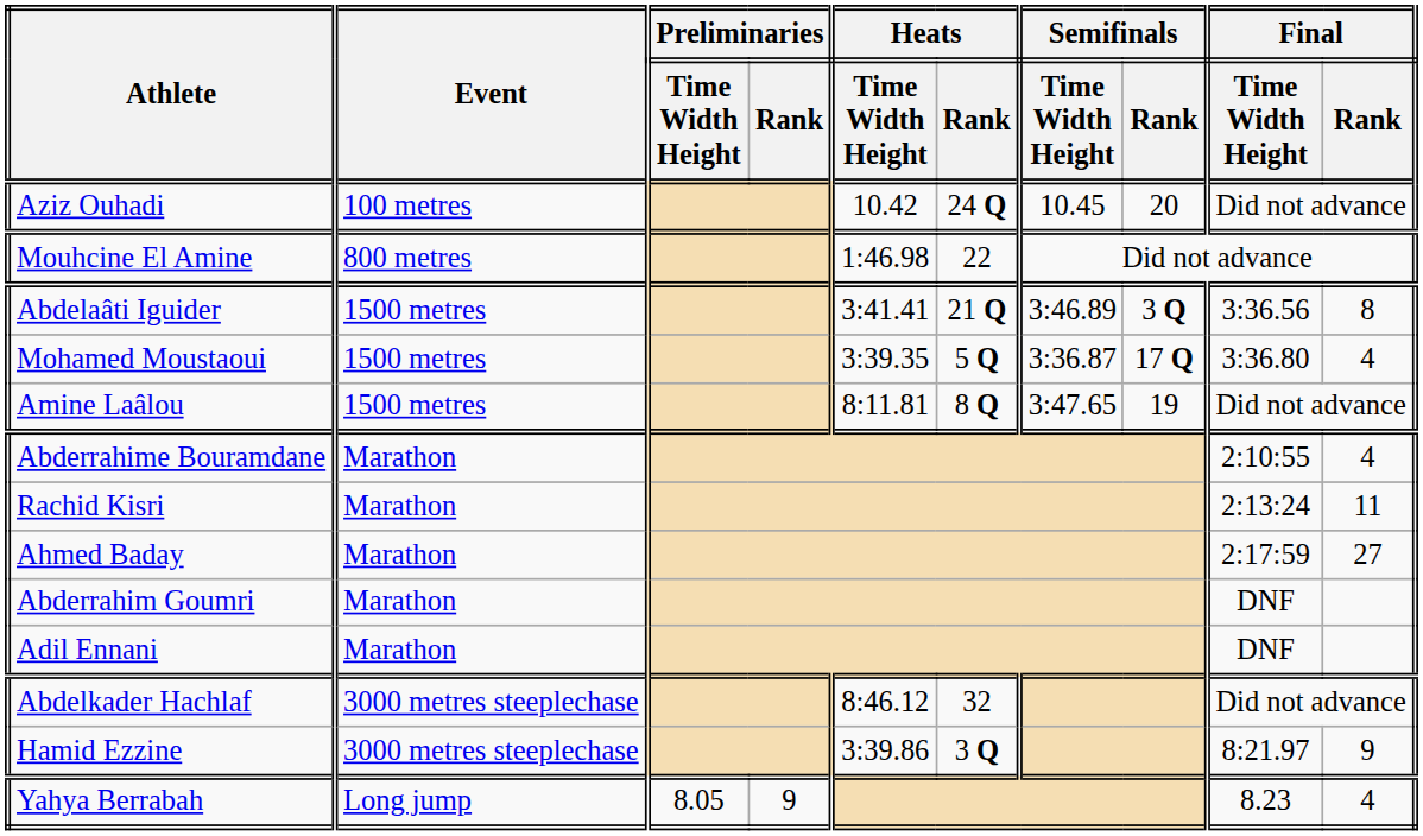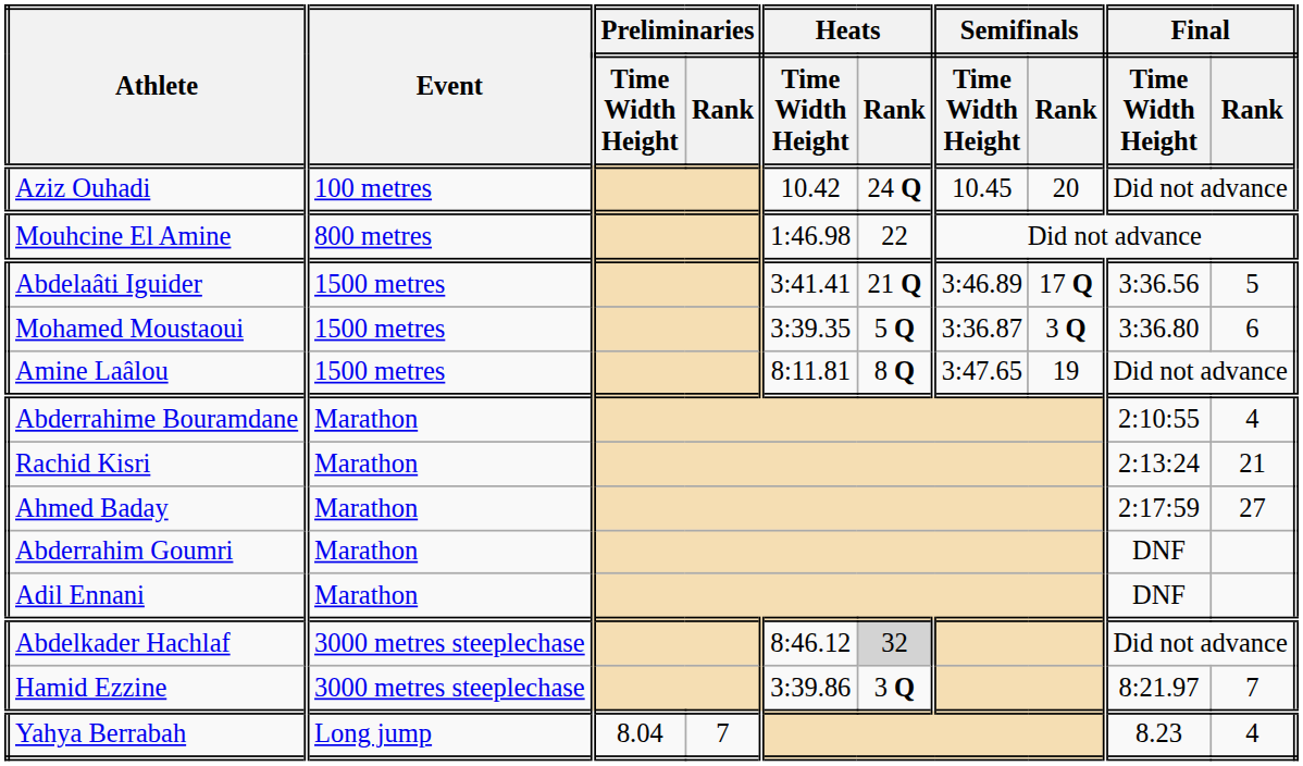 <table class=wikitable style="font-size:90%; border: double;">
 <tr>
 <th rowspan="2" style="border-right:double">Athlete</th>
 <th rowspan="2" style="border-right:double">Event</th>
 <th colspan="2" style="border-right:double; border-bottom:double;">Preliminaries</th>
 <th colspan="2" style="border-right:double; border-bottom:double;">Heats</th>
 <th colspan="2" style="border-right:double; border-bottom:double;">Semifinals</th>
 <th colspan="2" style="border-right:double; border-bottom:double;">Final</th>
 </tr>
 <tr>
 <th>Time<br>Width<br>Height</th>
 <th style="border-right:double">Rank</th>
 <th>Time<br>Width<br>Height</th>
 <th style="border-right:double">Rank</th>
 <th>Time<br>Width<br>Height</th>
 <th style="border-right:double">Rank</th>
 <th>Time<br>Width<br>Height</th>
 <th style="border-right:double">Rank</th>
 </tr>
 <tr style="border-top: double;">
 <td style="border-right:double"><a href='#'>Aziz Ouhadi</a></td>
 <td style="border-right:double"><a href='#'>100 metres</a></td>
 <td style="border-right:double" colspan= 2 bgcolor="wheat"></td>
 <td align=center>10.42</td>
 <td align=center style="border-right:double">24 <strong>Q</strong></td>
 <td align=center>10.45</td>
 <td align=center style="border-right:double">20</td>
 <td colspan="2" align=center>Did not advance</td>
 </tr>
 <tr style="border-top: double;">
 <td style="border-right:double"><a href='#'>Mouhcine El Amine</a></td>
 <td style="border-right:double"><a href='#'>800 metres</a></td>
 <td style="border-right:double" colspan= 2 bgcolor="wheat"></td>
 <td align=center>1:46.98</td>
 <td align=center style="border-right:double">22</td>
 <td colspan="4" align=center>Did not advance</td>
 </tr>
 <tr style="border-top: double;">
 <td style="border-right:double"><a href='#'>Abdelaâti Iguider</a></td>
 <td style="border-right:double"><a href='#'>1500 metres</a></td>
 <td style="border-right:double" colspan= 2 bgcolor="wheat"></td>
 <td align=center>3:41.41</td>
 <td style="border-right:double" align=center>21 <strong>Q</strong></td>
 <td align=center>3:46.89</td>
-<td align=center style="border-right:double">3 <strong>Q</strong></td>
+<td align=center style="border-right:double">17 <strong>Q</strong></td>
 <td align=center>3:36.56</td>
-<td align=center>8</td>
+<td align=center>5</td>
 </tr>
 <tr>
 <td style="border-right:double"><a href='#'>Mohamed Moustaoui</a></td>
 <td style="border-right:double"><a href='#'>1500 metres</a></td>
 <td style="border-right:double" colspan= 2 bgcolor="wheat"></td>
 <td align=center>3:39.35</td>
 <td style="border-right:double" align=center>5 <strong>Q</strong></td>
 <td align=center>3:36.87</td>
-<td align=center style="border-right:double">17 <strong>Q</strong></td>
+<td align=center style="border-right:double">3 <strong>Q</strong></td>
 <td align=center>3:36.80</td>
-<td align=center>4</td>
+<td align=center>6</td>
 </tr>
 <tr>
 <td style="border-right:double"><a href='#'>Amine Laâlou</a></td>
 <td style="border-right:double"><a href='#'>1500 metres</a></td>
 <td style="border-right:double" colspan= 2 bgcolor="wheat"></td>
 <td align=center>8:11.81</td>
 <td style="border-right:double" align=center>8 <strong>Q</strong></td>
 <td align=center>3:47.65</td>
 <td align=center style="border-right:double">19</td>
 <td colspan="2" align=center>Did not advance</td>
 </tr>
 <tr style="border-top: double;">
 <td style="border-right:double"><a href='#'>Abderrahime Bouramdane</a></td>
 <td style="border-right:double"><a href='#'>Marathon</a></td>
 <td style="border-right:double" colspan= 6 bgcolor="wheat"></td>
 <td align=center>2:10:55</td>
 <td align=center>4</td>
 </tr>
 <tr>
 <td style="border-right:double"><a href='#'>Rachid Kisri</a></td>
 <td style="border-right:double"><a href='#'>Marathon</a></td>
 <td style="border-right:double" colspan= 6 bgcolor="wheat"></td>
 <td align=center>2:13:24</td>
-<td align=center>11</td>
+<td align=center>21</td>
 </tr>
 <tr>
 <td style="border-right:double"><a href='#'>Ahmed Baday</a></td>
 <td style="border-right:double"><a href='#'>Marathon</a></td>
 <td style="border-right:double" colspan= 6 bgcolor="wheat"></td>
 <td align=center>2:17:59</td>
 <td align=center>27</td>
 </tr>
 <tr>
 <td style="border-right:double"><a href='#'>Abderrahim Goumri</a></td>
 <td style="border-right:double"><a href='#'>Marathon</a></td>
 <td style="border-right:double" colspan= 6 bgcolor="wheat"></td>
 <td align=center>DNF</td>
 <td align=center></td>
 </tr>
 <tr>
 <td style="border-right:double"><a href='#'>Adil Ennani</a></td>
 <td style="border-right:double"><a href='#'>Marathon</a></td>
 <td style="border-right:double" colspan= 6 bgcolor="wheat"></td>
 <td align=center>DNF</td>
 <td align=center></td>
 </tr>
 <tr style="border-top: double;">
 <td style="border-right:double"><a href='#'>Abdelkader Hachlaf</a></td>
 <td style="border-right:double"><a href='#'>3000 metres steeplechase</a></td>
 <td style="border-right:double" colspan= 2 bgcolor="wheat"></td>
 <td align=center>8:46.12</td>
-<td style="border-right:double" align=center>32</td>
+<td style="background: lightgrey; border-right:double" align=center>32</td>
 <td style="border-right:double" colspan=2 bgcolor="wheat"></td>
 <td colspan=2 align=center>Did not advance</td>
 </tr>
 <tr>
 <td style="border-right:double"><a href='#'>Hamid Ezzine</a></td>
 <td style="border-right:double"><a href='#'>3000 metres steeplechase</a></td>
 <td style="border-right:double" colspan= 2 bgcolor="wheat"></td>
 <td align=center>3:39.86</td>
 <td style="border-right:double" align=center>3 <strong>Q</strong></td>
 <td style="border-right:double" colspan= 2 bgcolor="wheat"></td>
 <td align=center>8:21.97</td>
-<td align=center>9</td>
+<td align=center>7</td>
 </tr>
 <tr style="border-top: double;">
 <td style="border-right:double"><a href='#'>Yahya Berrabah</a></td>
 <td style="border-right:double"><a href='#'>Long jump</a></td>
-<td align=center>8.05</td>
-<td align=center style="border-right:double">9</td>
+<td align=center>8.04</td>
+<td align=center style="border-right:double">7</td>
 <td style="border-right:double" colspan= 4 bgcolor="wheat"></td>
 <td align=center>8.23</td>
 <td align=center>4</td>
 </tr>
 </table>
